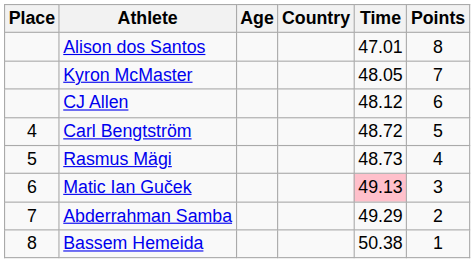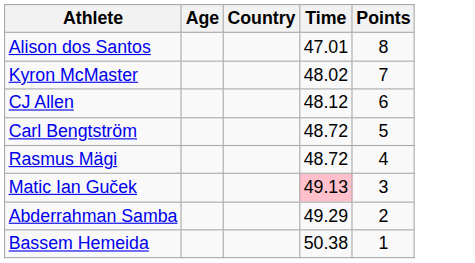 <table class="wikitable mw-datatable sortable">
 <tr>
-<th>Place</th>
 <th>Athlete</th>
 <th>Age</th>
 <th>Country</th>
 <th>Time</th>
 <th>Points</th>
 </tr>
 <tr>
-<td align=center></td>
 <td><a href='#'>Alison dos Santos</a></td>
 <td></td>
 <td></td>
 <td>47.01</td>
 <td align=center>8</td>
 </tr>
 <tr>
-<td align=center></td>
 <td><a href='#'>Kyron McMaster</a></td>
 <td></td>
 <td></td>
-<td>48.05</td>
+<td>48.02</td>
 <td align=center>7</td>
 </tr>
 <tr>
-<td align=center></td>
 <td><a href='#'>CJ Allen</a></td>
 <td></td>
 <td></td>
 <td>48.12</td>
 <td align=center>6</td>
 </tr>
 <tr>
-<td align=center>4</td>
 <td><a href='#'>Carl Bengtström</a></td>
 <td></td>
 <td></td>
 <td>48.72</td>
 <td align=center>5</td>
 </tr>
 <tr>
-<td align=center>5</td>
 <td><a href='#'>Rasmus Mägi</a></td>
 <td></td>
 <td></td>
-<td>48.73</td>
+<td>48.72</td>
 <td align=center>4</td>
 </tr>
 <tr>
-<td align=center>6</td>
 <td><a href='#'>Matic Ian Guček</a></td>
 <td></td>
 <td></td>
 <td style="background: pink;">49.13</td>
 <td align=center>3</td>
 </tr>
 <tr>
-<td align=center>7</td>
 <td><a href='#'>Abderrahman Samba</a></td>
 <td></td>
 <td></td>
 <td>49.29</td>
 <td align=center>2</td>
 </tr>
 <tr>
-<td align=center>8</td>
 <td><a href='#'>Bassem Hemeida</a></td>
 <td></td>
 <td></td>
 <td>50.38</td>
 <td align=center>1</td>
 </tr>
 </table>
